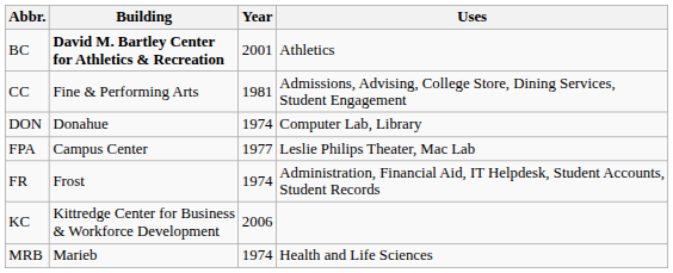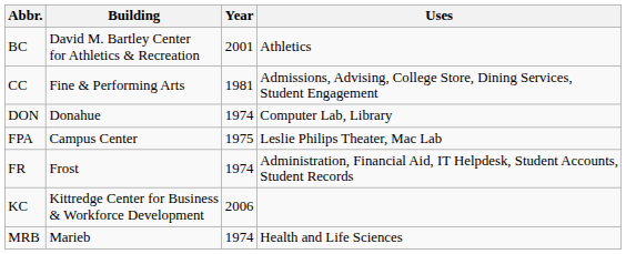 <table class="wikitable mw-collapsible">
 <tr>
 <th>Abbr.</th>
 <th>Building</th>
 <th>Year</th>
 <th>Uses</th>
 </tr>
 <tr>
 <td>BC</td>
-<td><strong>David M. Bartley Center<br>for Athletics & Recreation</strong></td>
+<td>David M. Bartley Center<br>for Athletics & Recreation</td>
 <td>2001</td>
 <td>Athletics</td>
 </tr>
 <tr>
 <td>CC</td>
 <td>Fine & Performing Arts</td>
 <td>1981</td>
 <td>Admissions, Advising, College Store, Dining Services,<br>Student Engagement</td>
 </tr>
 <tr>
 <td>DON</td>
 <td>Donahue</td>
 <td>1974</td>
 <td>Computer Lab, Library</td>
 </tr>
 <tr>
 <td>FPA</td>
 <td>Campus Center</td>
-<td>1977</td>
+<td>1975</td>
 <td>Leslie Philips Theater, Mac Lab</td>
 </tr>
 <tr>
 <td>FR</td>
 <td>Frost</td>
 <td>1974</td>
 <td>Administration, Financial Aid, IT Helpdesk, Student Accounts,<br>Student Records</td>
 </tr>
 <tr>
 <td>KC</td>
 <td>Kittredge Center for Business<br>& Workforce Development</td>
 <td>2006</td>
 <td></td>
 </tr>
 <tr>
 <td>MRB</td>
 <td>Marieb</td>
 <td>1974</td>
 <td>Health and Life Sciences</td>
 </tr>
 </table>
